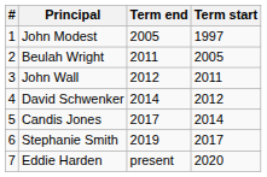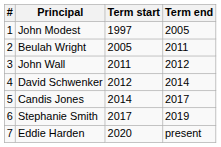 <table class="wikitable sortable">
 <tr>
 <th align=center>#</th>
 <th>Principal</th>
+<th>Term start</th>
 <th>Term end</th>
-<th>Term start</th>
 </tr>
 <tr>
 <td>1</td>
 <td>John Modest</td>
+<td>1997</td>
 <td>2005</td>
-<td>1997</td>
 </tr>
 <tr>
 <td>2</td>
 <td>Beulah Wright</td>
+<td>2005</td>
 <td>2011</td>
-<td>2005</td>
 </tr>
 <tr>
 <td>3</td>
 <td>John Wall</td>
+<td>2011</td>
 <td>2012</td>
-<td>2011</td>
 </tr>
 <tr>
 <td>4</td>
 <td>David Schwenker</td>
+<td>2012</td>
 <td>2014</td>
-<td>2012</td>
 </tr>
 <tr>
 <td>5</td>
 <td>Candis Jones</td>
+<td>2014</td>
 <td>2017</td>
-<td>2014</td>
 </tr>
 <tr>
 <td>6</td>
 <td>Stephanie Smith</td>
+<td>2017</td>
 <td>2019</td>
-<td>2017</td>
 </tr>
 <tr>
 <td>7</td>
 <td>Eddie Harden</td>
+<td>2020</td>
 <td>present</td>
-<td>2020</td>
 </tr>
 </table>
